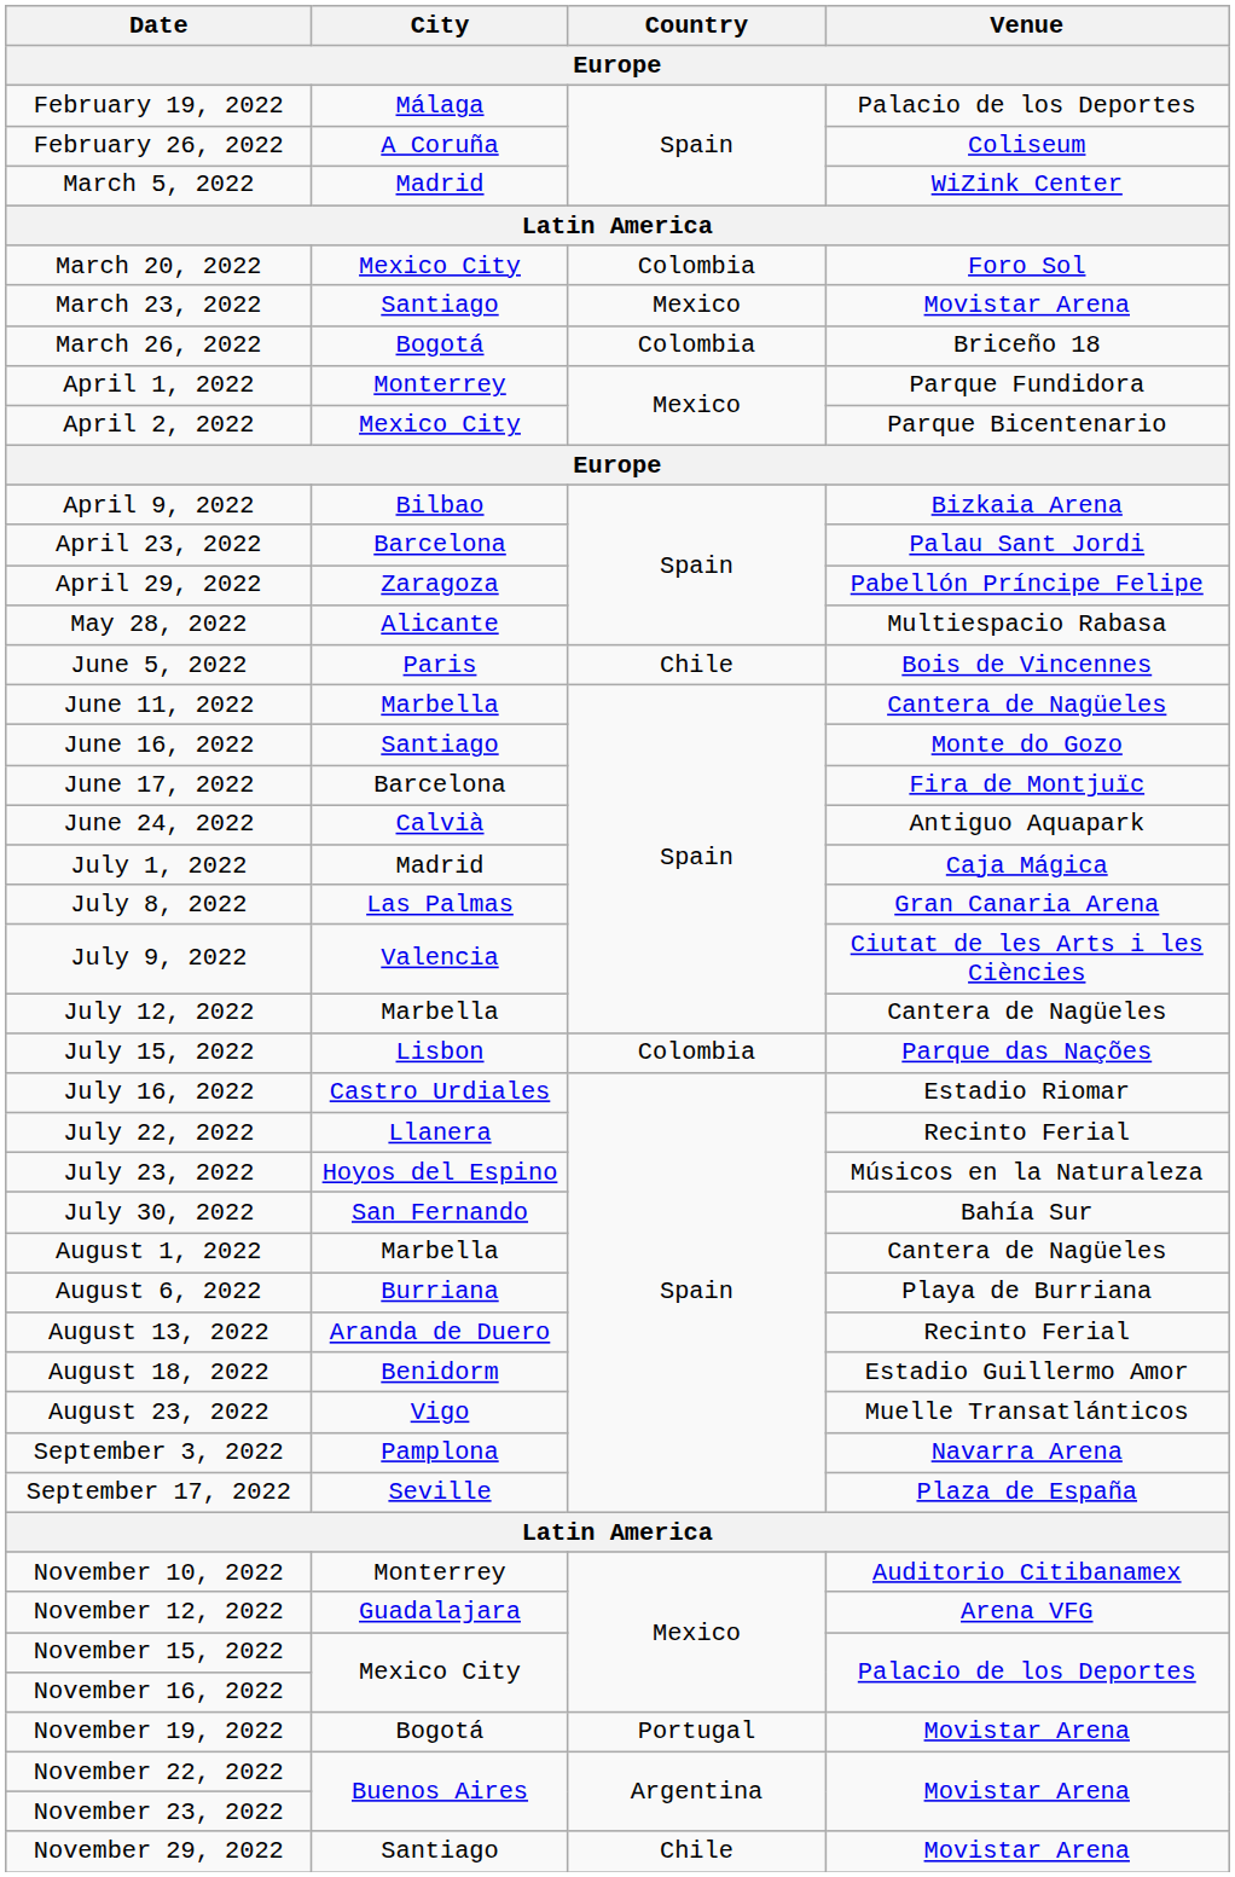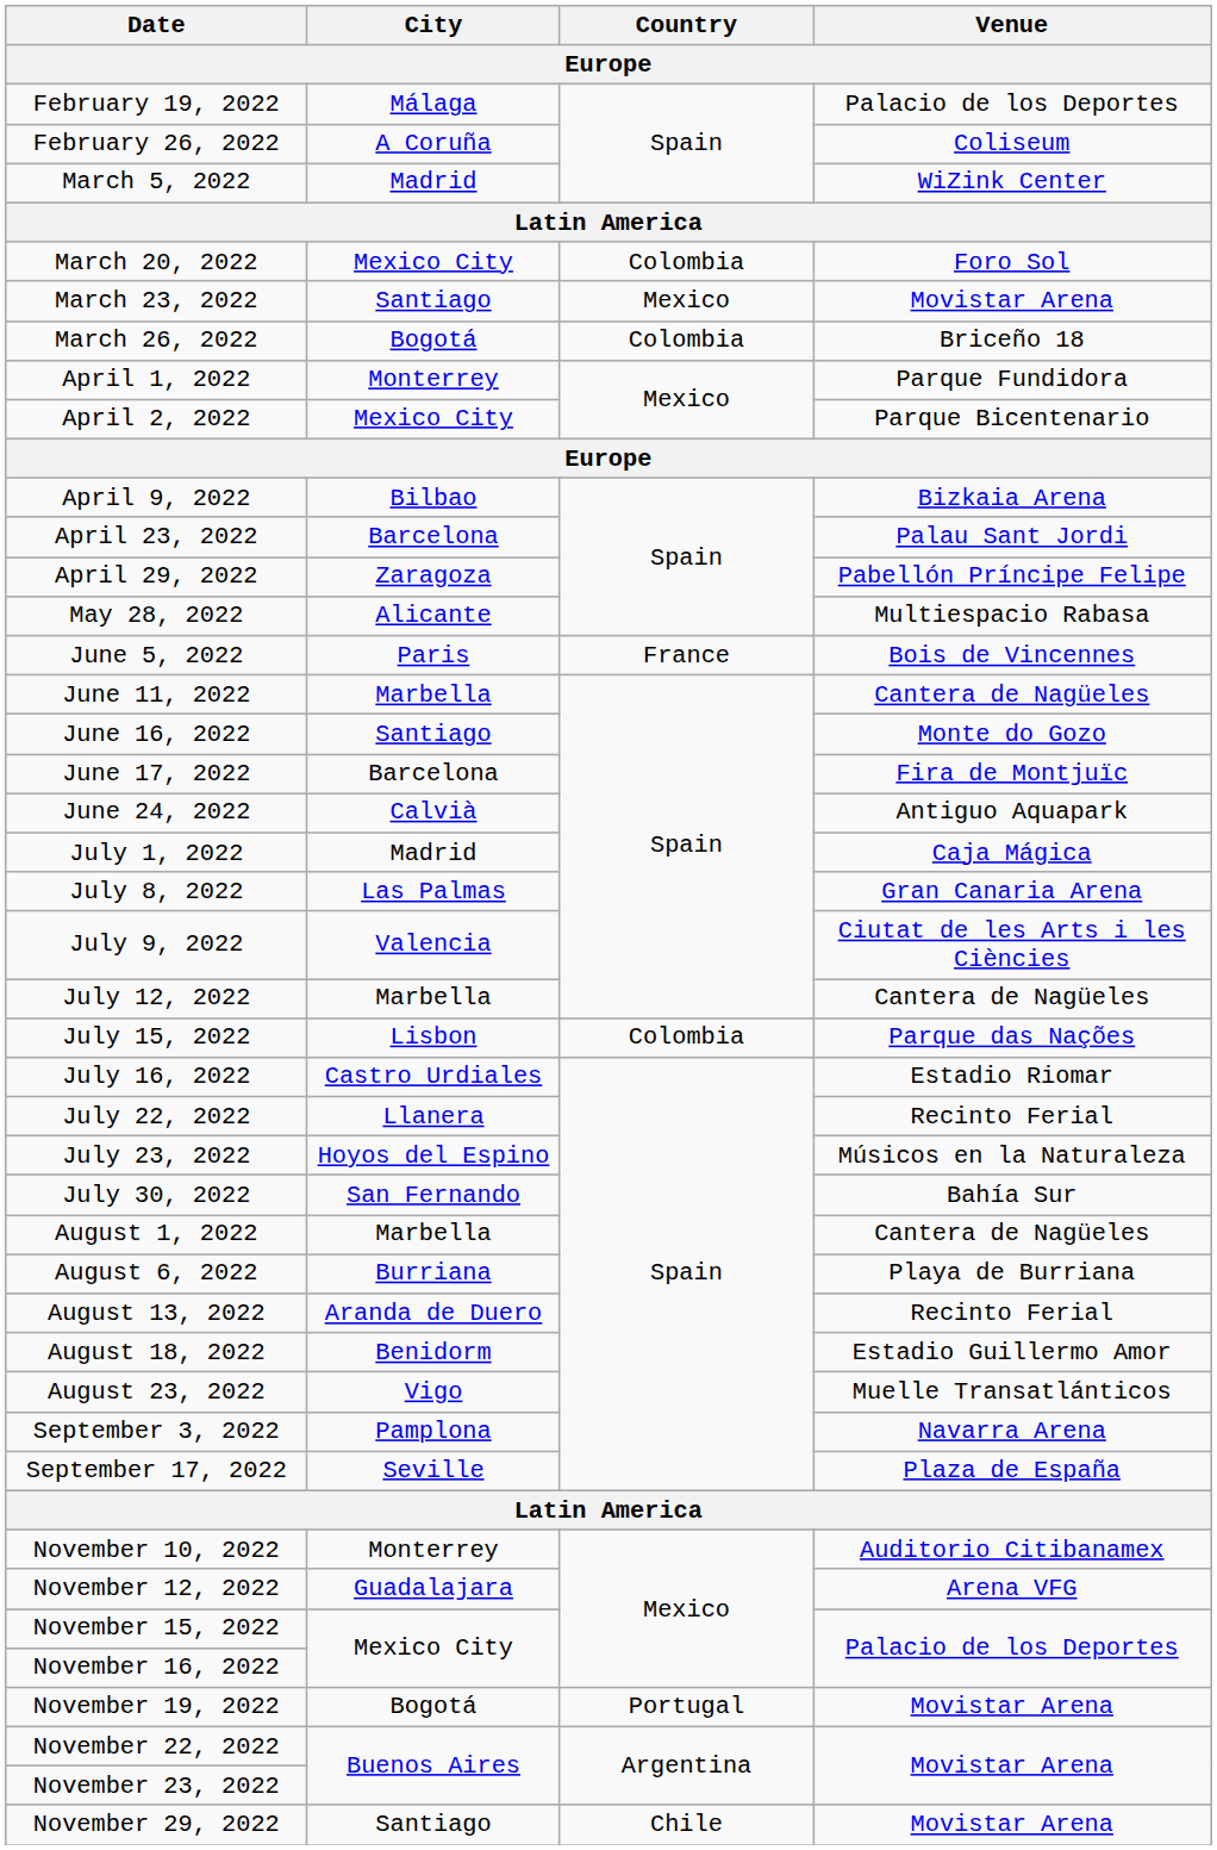 <table class="wikitable plainrowheaders" style="text-align:center;">
 <tr>
 <th scope="col" style="width:12em;">Date</th>
 <th scope="col" style="width:10em;">City</th>
 <th scope="col" style="width:10em;">Country</th>
 <th scope="col" style="width:16em;">Venue</th>
 </tr>
 <tr>
 <th colspan="4">Europe</th>
 </tr>
 <tr>
 <td>February 19, 2022</td>
 <td><a href='#'>Málaga</a></td>
 <td rowspan="3">Spain</td>
 <td>Palacio de los Deportes</td>
 </tr>
 <tr>
 <td>February 26, 2022</td>
 <td><a href='#'>A Coruña</a></td>
 <td><a href='#'>Coliseum</a></td>
 </tr>
 <tr>
 <td>March 5, 2022</td>
 <td><a href='#'>Madrid</a></td>
 <td><a href='#'>WiZink Center</a></td>
 </tr>
 <tr>
 <th colspan="4">Latin America</th>
 </tr>
 <tr>
 <td>March 20, 2022</td>
 <td><a href='#'>Mexico City</a></td>
 <td>Colombia</td>
 <td><a href='#'>Foro Sol</a></td>
 </tr>
 <tr>
 <td>March 23, 2022</td>
 <td><a href='#'>Santiago</a></td>
 <td>Mexico</td>
 <td><a href='#'>Movistar Arena</a></td>
 </tr>
 <tr>
 <td>March 26, 2022</td>
 <td><a href='#'>Bogotá</a></td>
 <td>Colombia</td>
 <td>Briceño 18</td>
 </tr>
 <tr>
 <td>April 1, 2022</td>
 <td><a href='#'>Monterrey</a></td>
 <td rowspan="2">Mexico</td>
 <td>Parque Fundidora</td>
 </tr>
 <tr>
 <td>April 2, 2022</td>
 <td><a href='#'>Mexico City</a></td>
 <td>Parque Bicentenario</td>
 </tr>
 <tr>
 <th colspan="4">Europe</th>
 </tr>
 <tr>
 <td>April 9, 2022</td>
 <td><a href='#'>Bilbao</a></td>
 <td rowspan="4">Spain</td>
 <td><a href='#'>Bizkaia Arena</a></td>
 </tr>
 <tr>
 <td>April 23, 2022</td>
 <td><a href='#'>Barcelona</a></td>
 <td><a href='#'>Palau Sant Jordi</a></td>
 </tr>
 <tr>
 <td>April 29, 2022</td>
 <td><a href='#'>Zaragoza</a></td>
 <td><a href='#'>Pabellón Príncipe Felipe</a></td>
 </tr>
 <tr>
 <td>May 28, 2022</td>
 <td><a href='#'>Alicante</a></td>
 <td>Multiespacio Rabasa</td>
 </tr>
 <tr>
 <td>June 5, 2022</td>
 <td><a href='#'>Paris</a></td>
-<td>Chile</td>
+<td>France</td>
 <td><a href='#'>Bois de Vincennes</a></td>
 </tr>
 <tr>
 <td>June 11, 2022</td>
 <td><a href='#'>Marbella</a></td>
 <td rowspan="8">Spain</td>
 <td><a href='#'>Cantera de Nagüeles</a></td>
 </tr>
 <tr>
 <td>June 16, 2022</td>
 <td><a href='#'>Santiago</a></td>
 <td><a href='#'>Monte do Gozo</a></td>
 </tr>
 <tr>
 <td>June 17, 2022</td>
 <td>Barcelona</td>
 <td><a href='#'>Fira de Montjuïc</a></td>
 </tr>
 <tr>
 <td>June 24, 2022</td>
 <td><a href='#'>Calvià</a></td>
 <td>Antiguo Aquapark</td>
 </tr>
 <tr>
 <td>July 1, 2022</td>
 <td>Madrid</td>
 <td><a href='#'>Caja Mágica</a></td>
 </tr>
 <tr>
 <td>July 8, 2022</td>
 <td><a href='#'>Las Palmas</a></td>
 <td><a href='#'>Gran Canaria Arena</a></td>
 </tr>
 <tr>
 <td>July 9, 2022</td>
 <td><a href='#'>Valencia</a></td>
 <td><a href='#'>Ciutat de les Arts i les Ciències</a></td>
 </tr>
 <tr>
 <td>July 12, 2022</td>
 <td>Marbella</td>
 <td>Cantera de Nagüeles</td>
 </tr>
 <tr>
 <td>July 15, 2022</td>
 <td><a href='#'>Lisbon</a></td>
 <td>Colombia</td>
 <td><a href='#'>Parque das Nações</a></td>
 </tr>
 <tr>
 <td>July 16, 2022</td>
 <td><a href='#'>Castro Urdiales</a></td>
 <td rowspan="11">Spain</td>
 <td>Estadio Riomar</td>
 </tr>
 <tr>
 <td>July 22, 2022</td>
 <td><a href='#'>Llanera</a></td>
 <td>Recinto Ferial</td>
 </tr>
 <tr>
 <td>July 23, 2022</td>
 <td><a href='#'>Hoyos del Espino</a></td>
 <td>Músicos en la Naturaleza</td>
 </tr>
 <tr>
 <td>July 30, 2022</td>
 <td><a href='#'>San Fernando</a></td>
 <td>Bahía Sur</td>
 </tr>
 <tr>
 <td>August 1, 2022</td>
 <td>Marbella</td>
 <td>Cantera de Nagüeles</td>
 </tr>
 <tr>
 <td>August 6, 2022</td>
 <td><a href='#'>Burriana</a></td>
 <td>Playa de Burriana</td>
 </tr>
 <tr>
 <td>August 13, 2022</td>
 <td><a href='#'>Aranda de Duero</a></td>
 <td>Recinto Ferial</td>
 </tr>
 <tr>
 <td>August 18, 2022</td>
 <td><a href='#'>Benidorm</a></td>
 <td>Estadio Guillermo Amor</td>
 </tr>
 <tr>
 <td>August 23, 2022</td>
 <td><a href='#'>Vigo</a></td>
 <td>Muelle Transatlánticos</td>
 </tr>
 <tr>
 <td>September 3, 2022</td>
 <td><a href='#'>Pamplona</a></td>
 <td><a href='#'>Navarra Arena</a></td>
 </tr>
 <tr>
 <td>September 17, 2022</td>
 <td><a href='#'>Seville</a></td>
 <td><a href='#'>Plaza de España</a></td>
 </tr>
 <tr>
 <th colspan="4"><strong>Latin America</strong></th>
 </tr>
 <tr>
 <td>November 10, 2022</td>
 <td>Monterrey</td>
 <td rowspan="4">Mexico</td>
 <td><a href='#'>Auditorio Citibanamex</a></td>
 </tr>
 <tr>
 <td>November 12, 2022</td>
 <td><a href='#'>Guadalajara</a></td>
 <td><a href='#'>Arena VFG</a></td>
 </tr>
 <tr>
 <td>November 15, 2022</td>
 <td rowspan="2">Mexico City</td>
 <td rowspan="2"><a href='#'>Palacio de los Deportes</a></td>
 </tr>
 <tr>
 <td>November 16, 2022</td>
 </tr>
 <tr>
 <td>November 19, 2022</td>
 <td>Bogotá</td>
 <td>Portugal</td>
 <td><a href='#'>Movistar Arena</a></td>
 </tr>
 <tr>
 <td>November 22, 2022</td>
 <td rowspan="2"><a href='#'>Buenos Aires</a></td>
 <td rowspan="2">Argentina</td>
 <td rowspan="2"><a href='#'>Movistar Arena</a></td>
 </tr>
 <tr>
 <td>November 23, 2022</td>
 </tr>
 <tr>
 <td>November 29, 2022</td>
 <td>Santiago</td>
 <td>Chile</td>
 <td><a href='#'>Movistar Arena</a></td>
 </tr>
 </table>
